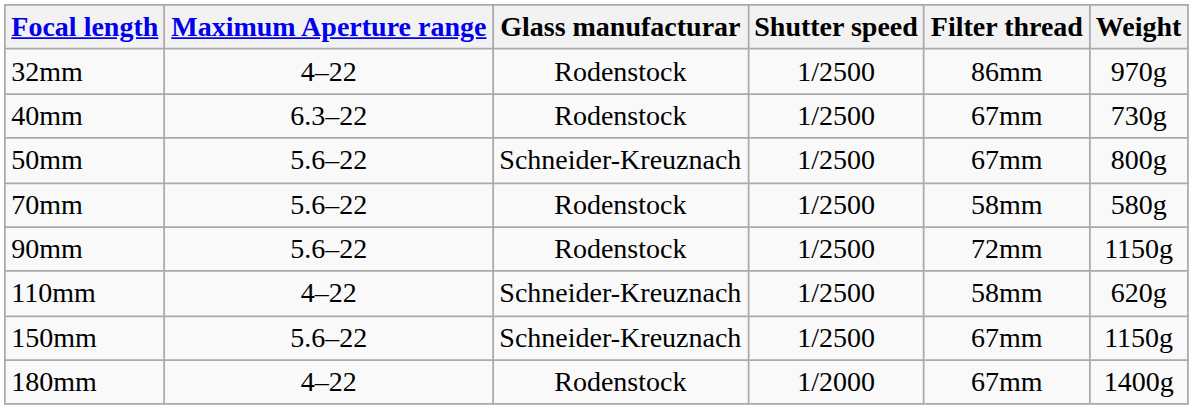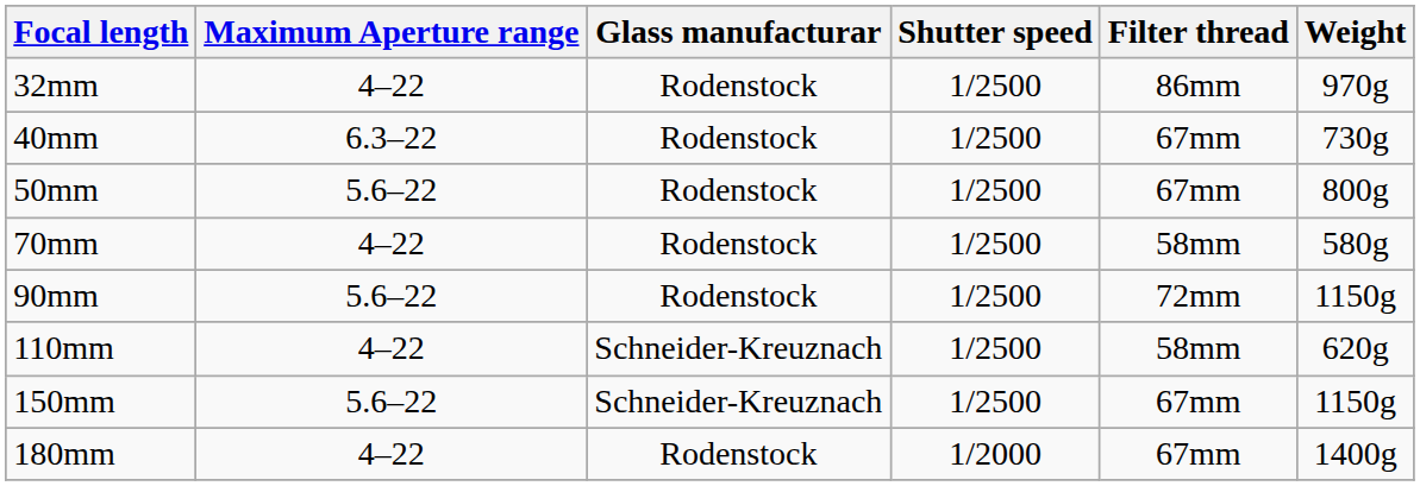 <table class="wikitable sortable" style="text-align:center">
 <tr>
 <th><a href='#'>Focal length</a></th>
 <th><a href='#'>Maximum Aperture range</a></th>
 <th>Glass manufacturar</th>
 <th>Shutter speed</th>
 <th>Filter thread</th>
 <th>Weight</th>
 </tr>
 <tr>
 <td style="text-align:left;">32mm</td>
 <td>4–22</td>
 <td>Rodenstock</td>
 <td>1/2500</td>
 <td>86mm</td>
 <td>970g</td>
 </tr>
 <tr>
 <td style="text-align:left;">40mm</td>
 <td>6.3–22</td>
 <td>Rodenstock</td>
 <td>1/2500</td>
 <td>67mm</td>
 <td>730g</td>
 </tr>
 <tr>
 <td style="text-align:left;">50mm</td>
 <td>5.6–22</td>
-<td>Schneider-Kreuznach</td>
+<td>Rodenstock</td>
 <td>1/2500</td>
 <td>67mm</td>
 <td>800g</td>
 </tr>
 <tr>
 <td style="text-align:left;">70mm</td>
-<td>5.6–22</td>
+<td>4–22</td>
 <td>Rodenstock</td>
 <td>1/2500</td>
 <td>58mm</td>
 <td>580g</td>
 </tr>
 <tr>
 <td style="text-align:left;">90mm</td>
 <td>5.6–22</td>
 <td>Rodenstock</td>
 <td>1/2500</td>
 <td>72mm</td>
 <td>1150g</td>
 </tr>
 <tr>
 <td style="text-align:left;">110mm</td>
 <td>4–22</td>
 <td>Schneider-Kreuznach</td>
 <td>1/2500</td>
 <td>58mm</td>
 <td>620g</td>
 </tr>
 <tr>
 <td style="text-align:left;">150mm</td>
 <td>5.6–22</td>
 <td>Schneider-Kreuznach</td>
 <td>1/2500</td>
 <td>67mm</td>
 <td>1150g</td>
 </tr>
 <tr>
 <td style="text-align:left;">180mm</td>
 <td>4–22</td>
 <td>Rodenstock</td>
 <td>1/2000</td>
 <td>67mm</td>
 <td>1400g</td>
 </tr>
 </table>
